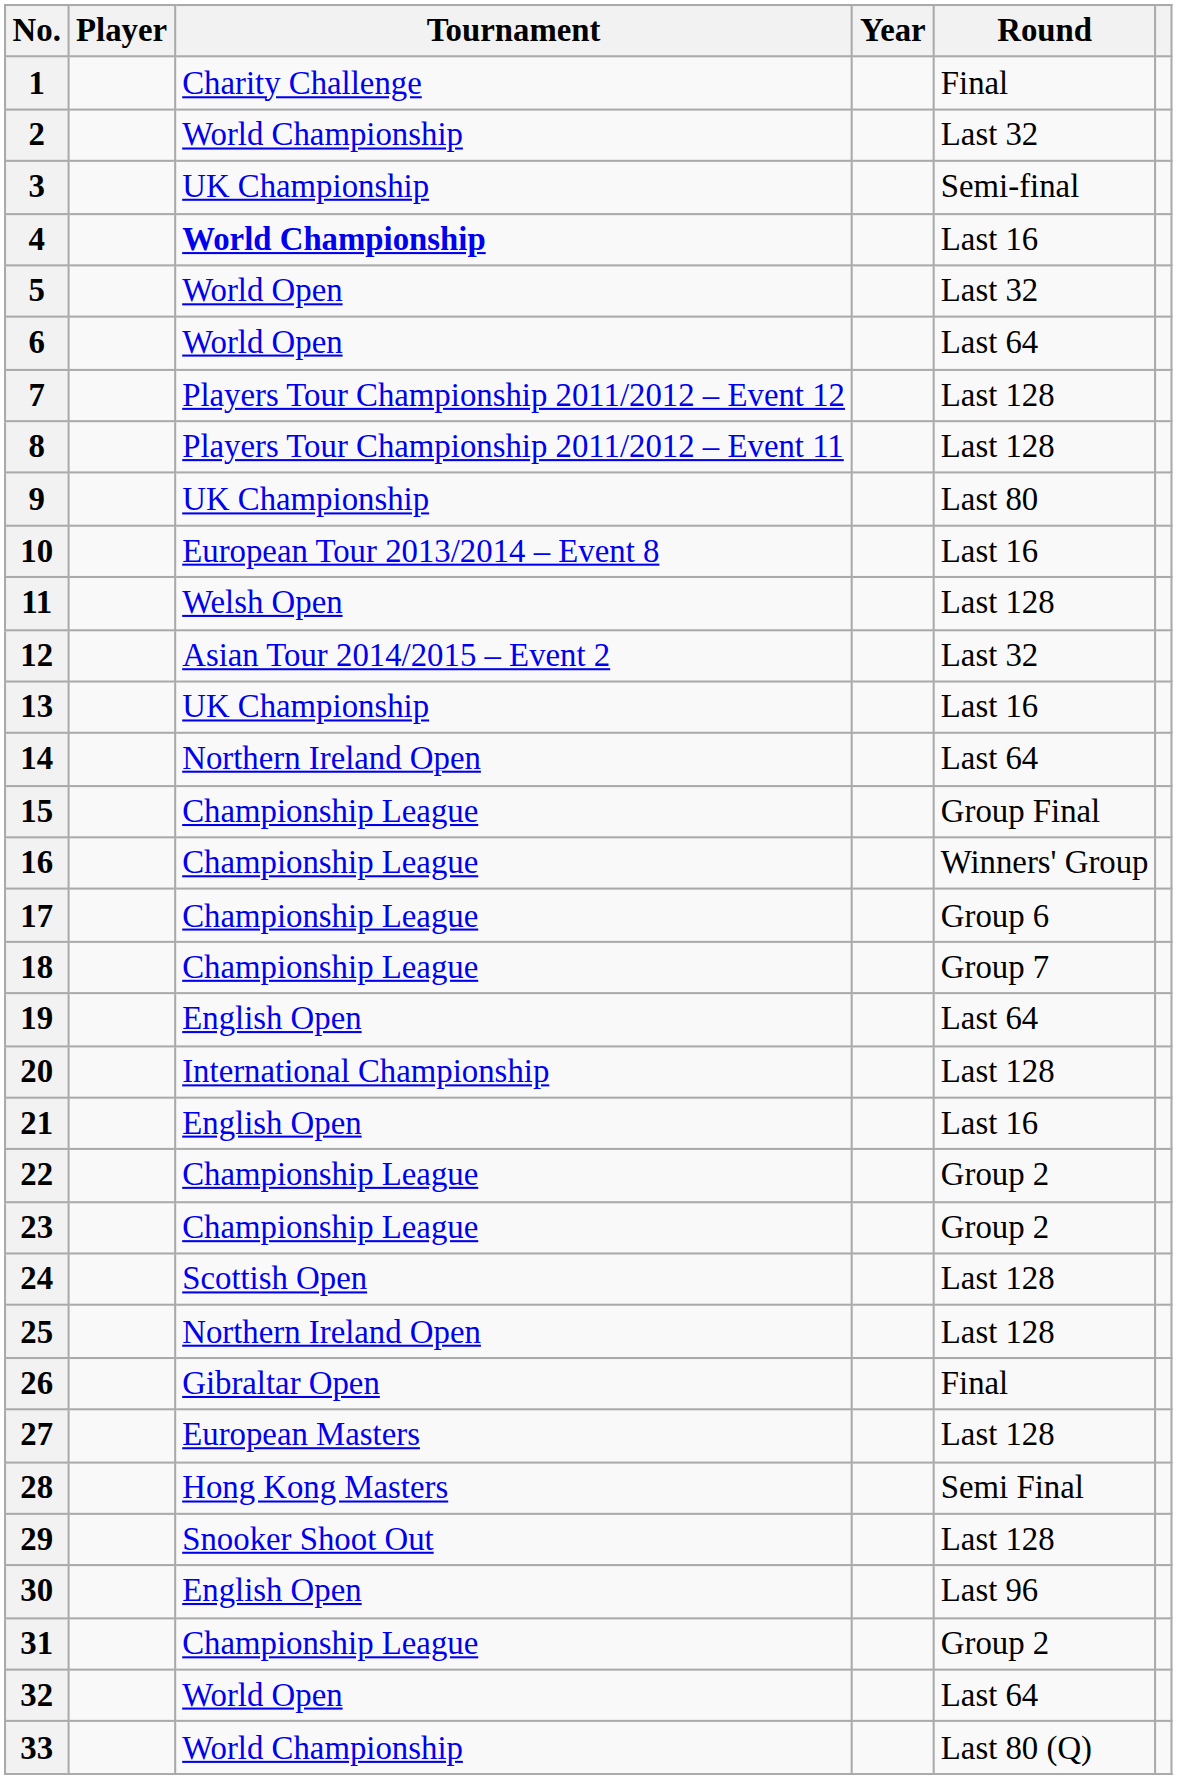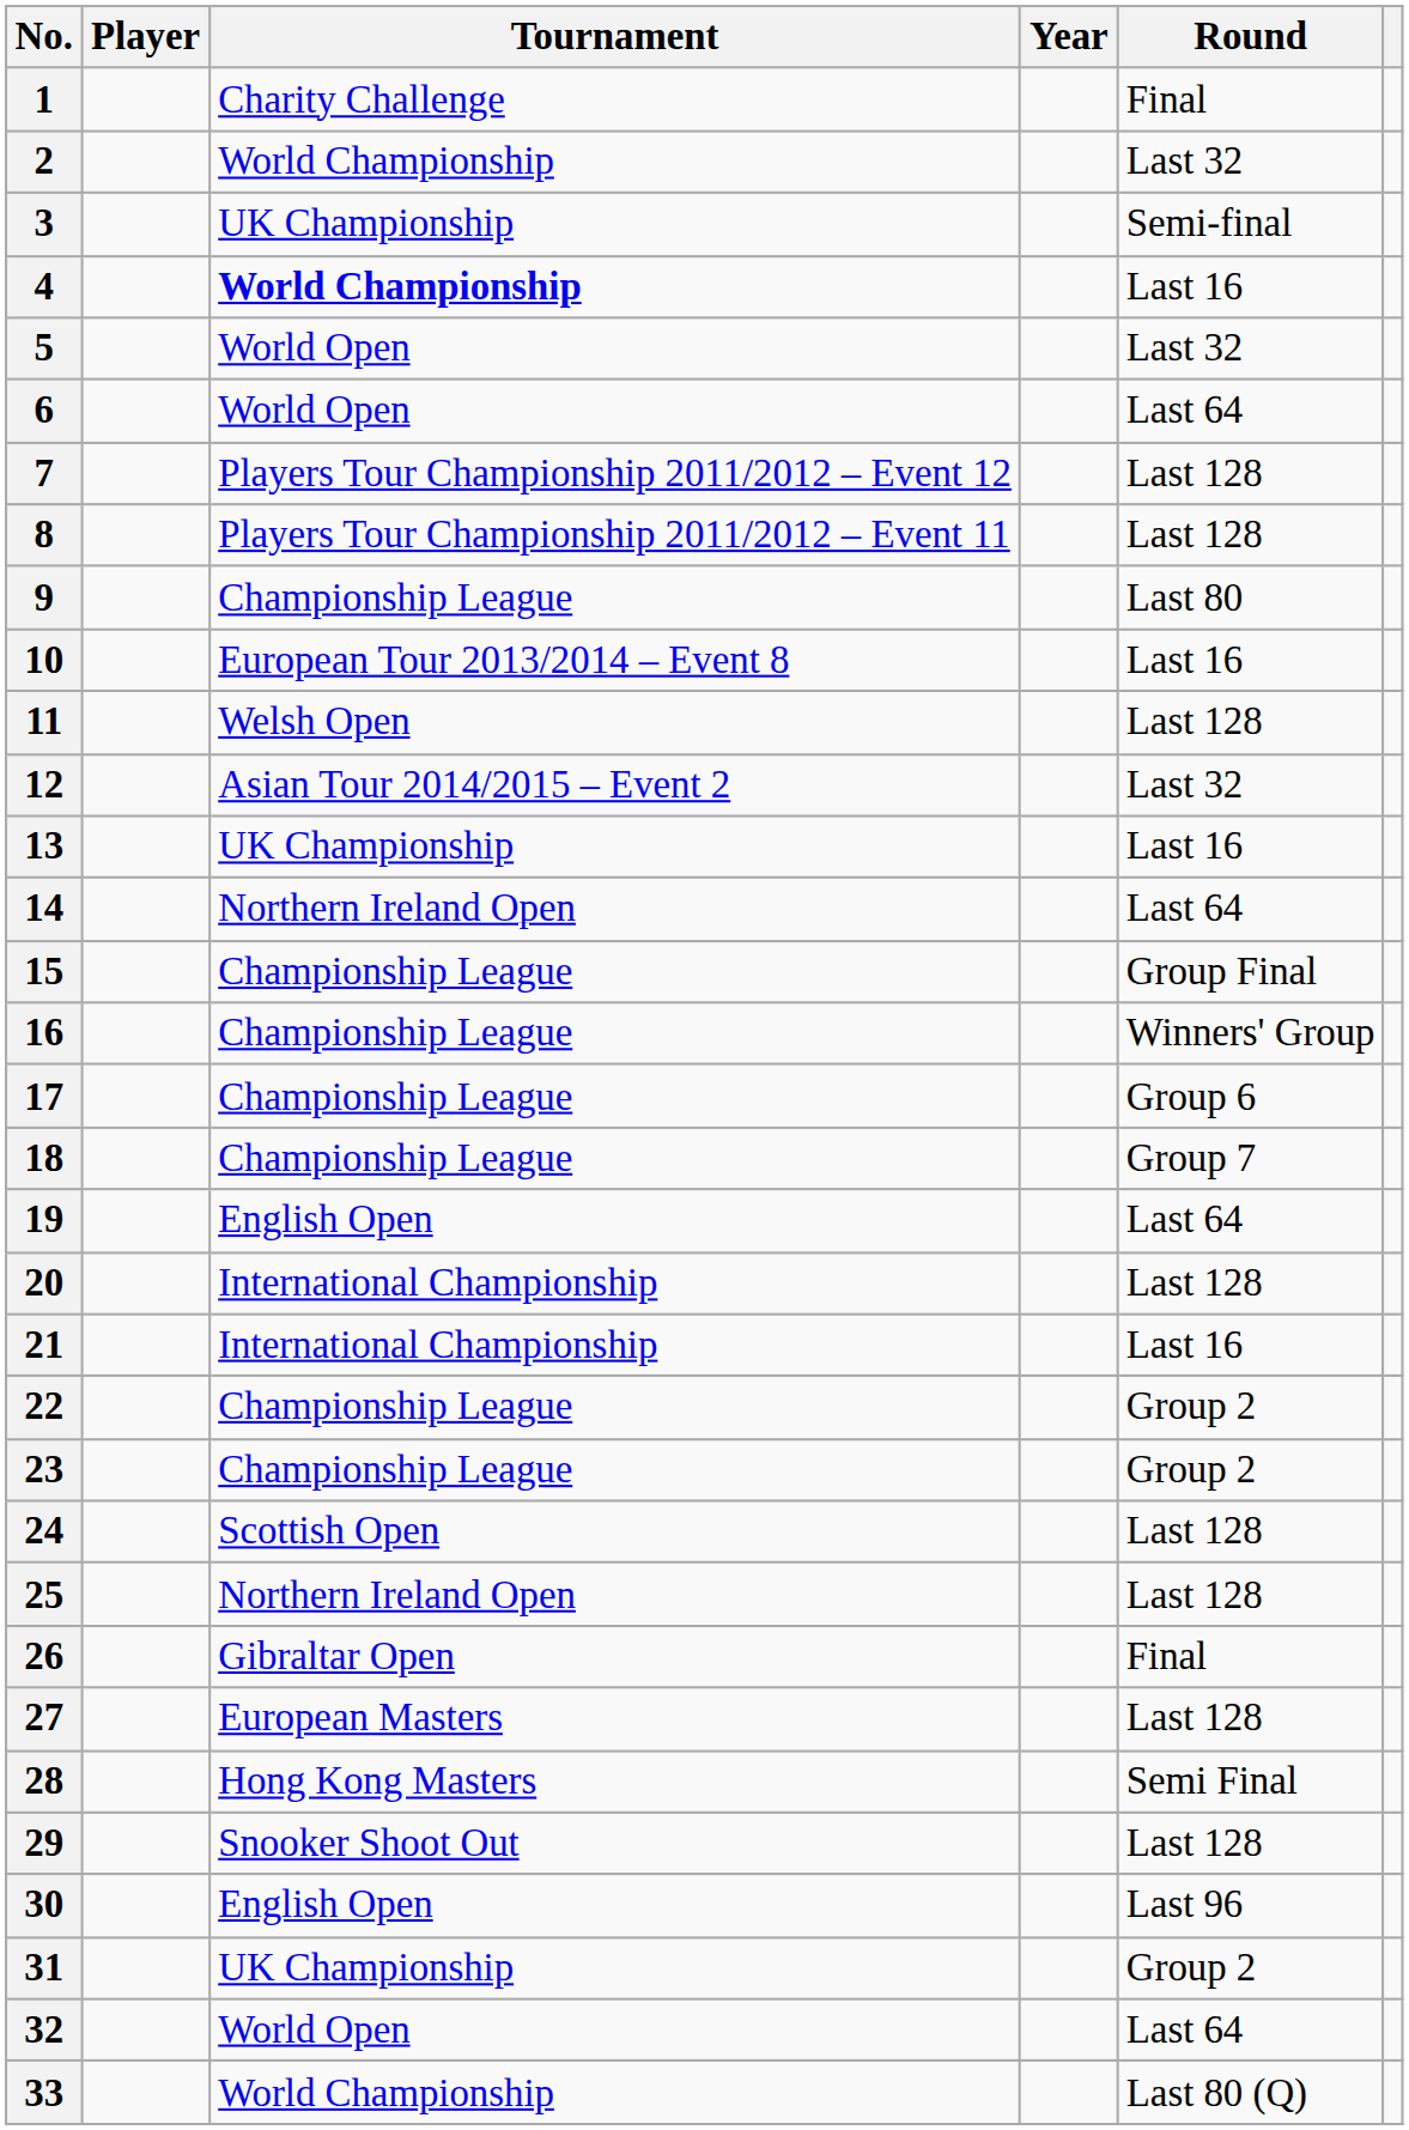 <table class="wikitable plainrowheaders sortable sticky-header">
 <tr>
 <th>No.</th>
 <th>Player</th>
 <th>Tournament</th>
 <th>Year</th>
 <th>Round</th>
 <th class="unsortable"></th>
 </tr>
 <tr>
 <th scope="row">1</th>
 <td></td>
 <td><a href='#'>Charity Challenge</a></td>
 <td style="text-align:center;"></td>
 <td>Final </td>
 <td></td>
 </tr>
 <tr>
 <th scope="row">2</th>
 <td></td>
 <td><a href='#'>World Championship</a></td>
 <td style="text-align:center;"></td>
 <td>Last 32</td>
 <td></td>
 </tr>
 <tr>
 <th scope="row">3</th>
 <td></td>
 <td><a href='#'>UK Championship</a></td>
 <td style="text-align:center;"></td>
 <td>Semi-final </td>
 <td></td>
 </tr>
 <tr>
 <th scope="row">4</th>
 <td></td>
 <td><strong><a href='#'>World Championship</a></strong></td>
 <td style="text-align:center;"></td>
 <td>Last 16</td>
 <td></td>
 </tr>
 <tr>
 <th scope="row">5</th>
 <td></td>
 <td><a href='#'>World Open</a></td>
 <td style="text-align:center;"></td>
 <td>Last 32</td>
 <td></td>
 </tr>
 <tr>
 <th scope="row">6</th>
 <td></td>
 <td><a href='#'>World Open</a></td>
 <td style="text-align:center;"></td>
 <td>Last 64 </td>
 <td></td>
 </tr>
 <tr>
 <th scope="row">7</th>
 <td></td>
 <td><a href='#'>Players Tour Championship 2011/2012 – Event 12</a></td>
 <td style="text-align:center;"></td>
 <td>Last 128</td>
 <td></td>
 </tr>
 <tr>
 <th scope="row">8</th>
 <td></td>
 <td><a href='#'>Players Tour Championship 2011/2012 – Event 11</a></td>
 <td style="text-align:center;"></td>
 <td>Last 128</td>
 <td></td>
 </tr>
 <tr>
 <th scope="row">9</th>
 <td></td>
-<td><a href='#'>UK Championship</a></td>
+<td><a href='#'>Championship League</a></td>
 <td style="text-align:center;"></td>
 <td>Last 80 </td>
 <td></td>
 </tr>
 <tr>
 <th scope="row">10</th>
 <td></td>
 <td><a href='#'>European Tour 2013/2014 – Event 8</a></td>
 <td style="text-align:center;"></td>
 <td>Last 16</td>
 <td></td>
 </tr>
 <tr>
 <th scope="row">11</th>
 <td></td>
 <td><a href='#'>Welsh Open</a></td>
 <td style="text-align:center;"></td>
 <td>Last 128</td>
 <td></td>
 </tr>
 <tr>
 <th scope="row">12</th>
 <td></td>
 <td><a href='#'>Asian Tour 2014/2015 – Event 2</a></td>
 <td style="text-align:center;"></td>
 <td>Last 32</td>
 <td></td>
 </tr>
 <tr>
 <th scope="row">13</th>
 <td></td>
 <td><a href='#'>UK Championship</a></td>
 <td style="text-align:center;"></td>
 <td>Last 16</td>
 <td></td>
 </tr>
 <tr>
 <th scope="row">14</th>
 <td></td>
 <td><a href='#'>Northern Ireland Open</a></td>
 <td style="text-align:center;"></td>
 <td>Last 64</td>
 <td></td>
 </tr>
 <tr>
 <th scope="row">15</th>
 <td></td>
 <td><a href='#'>Championship League</a></td>
 <td style="text-align:center;"></td>
 <td>Group Final </td>
 <td></td>
 </tr>
 <tr>
 <th scope="row">16</th>
 <td></td>
 <td><a href='#'>Championship League</a></td>
 <td style="text-align:center;"></td>
 <td>Winners' Group </td>
 <td></td>
 </tr>
 <tr>
 <th scope="row">17</th>
 <td></td>
 <td><a href='#'>Championship League</a></td>
 <td style="text-align:center;"></td>
 <td>Group 6 </td>
 <td></td>
 </tr>
 <tr>
 <th scope="row">18</th>
 <td></td>
 <td><a href='#'>Championship League</a></td>
 <td style="text-align:center;"></td>
 <td>Group 7</td>
 <td></td>
 </tr>
 <tr>
 <th scope="row">19</th>
 <td></td>
 <td><a href='#'>English Open</a></td>
 <td style="text-align:center;"></td>
 <td>Last 64</td>
 <td></td>
 </tr>
 <tr>
 <th scope="row">20</th>
 <td></td>
 <td><a href='#'>International Championship</a></td>
 <td style="text-align:center;"></td>
 <td>Last 128 </td>
 <td></td>
 </tr>
 <tr>
 <th scope="row">21</th>
 <td></td>
-<td><a href='#'>English Open</a></td>
+<td><a href='#'>International Championship</a></td>
 <td style="text-align:center;"></td>
 <td>Last 16 </td>
 <td></td>
 </tr>
 <tr>
 <th scope="row">22</th>
 <td></td>
 <td><a href='#'>Championship League</a></td>
 <td style="text-align:center;"></td>
 <td>Group 2 </td>
 <td></td>
 </tr>
 <tr>
 <th scope="row">23</th>
 <td></td>
 <td><a href='#'>Championship League</a></td>
 <td style="text-align:center;"></td>
 <td>Group 2 </td>
 <td></td>
 </tr>
 <tr>
 <th scope="row">24</th>
 <td></td>
 <td><a href='#'>Scottish Open</a></td>
 <td style="text-align:center;"></td>
 <td>Last 128 </td>
 <td></td>
 </tr>
 <tr>
 <th scope="row">25</th>
 <td></td>
 <td><a href='#'>Northern Ireland Open</a></td>
 <td style="text-align:center;"></td>
 <td>Last 128</td>
 <td></td>
 </tr>
 <tr>
 <th scope="row">26</th>
 <td></td>
 <td><a href='#'>Gibraltar Open</a></td>
 <td style="text-align:center;"></td>
 <td>Final</td>
 <td></td>
 </tr>
 <tr>
 <th scope="row">27</th>
 <td></td>
 <td><a href='#'>European Masters</a></td>
 <td style="text-align:center;"></td>
 <td>Last 128 </td>
 <td></td>
 </tr>
 <tr>
 <th scope="row">28</th>
 <td></td>
 <td><a href='#'>Hong Kong Masters</a></td>
 <td style="text-align:center;"></td>
 <td>Semi Final </td>
 <td></td>
 </tr>
 <tr>
 <th scope="row">29</th>
 <td></td>
 <td><a href='#'>Snooker Shoot Out</a></td>
 <td style="text-align:center;"></td>
 <td>Last 128 </td>
 <td></td>
 </tr>
 <tr>
 <th scope="row">30</th>
 <td></td>
 <td><a href='#'>English Open</a></td>
 <td style="text-align:center;"></td>
 <td>Last 96 </td>
 <td></td>
 </tr>
 <tr>
 <th scope="row">31</th>
 <td></td>
-<td><a href='#'>Championship League</a></td>
+<td><a href='#'>UK Championship</a></td>
 <td style="text-align:center;"></td>
 <td>Group 2</td>
 <td></td>
 </tr>
 <tr>
 <th scope="row">32</th>
 <td></td>
 <td><a href='#'>World Open</a></td>
 <td style="text-align:center;"></td>
 <td>Last 64</td>
 <td></td>
 </tr>
 <tr>
 <th scope="row">33</th>
 <td></td>
 <td><a href='#'>World Championship</a></td>
 <td style="text-align:center;"></td>
 <td>Last 80 (Q)</td>
 <td></td>
 </tr>
 <tr>
 </tr>
 </table>
